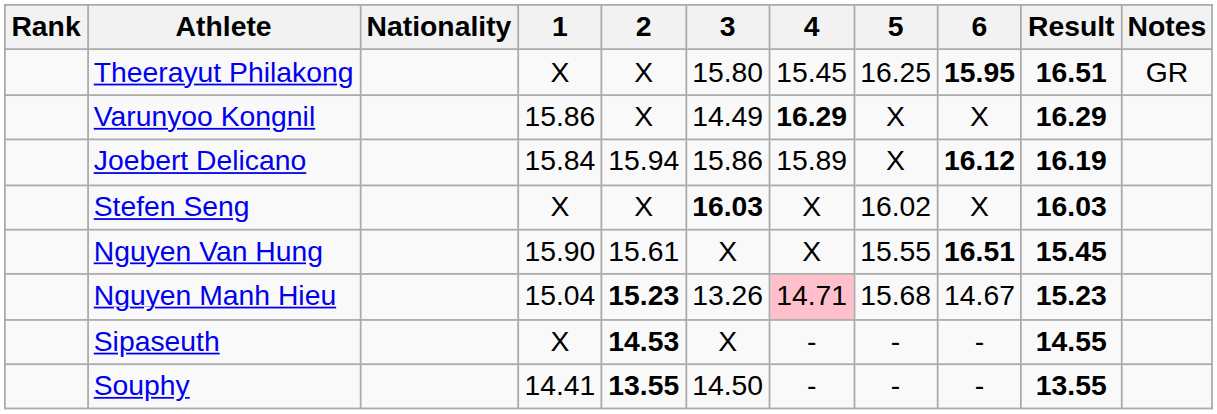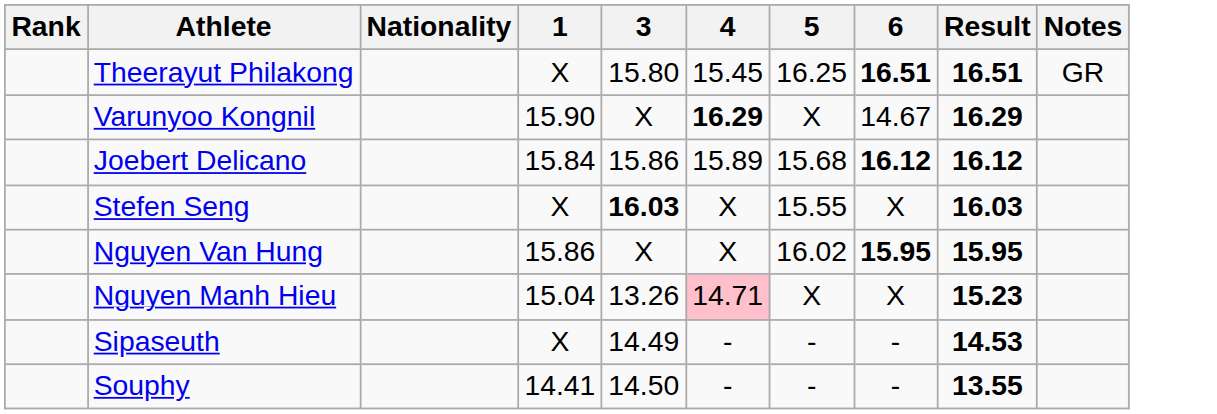 <table class="wikitable sortable" style="text-align:center">
 <tr>
 <th>Rank</th>
 <th>Athlete</th>
 <th>Nationality</th>
 <th>1</th>
-<th>2</th>
 <th>3</th>
 <th>4</th>
 <th>5</th>
 <th>6</th>
 <th>Result</th>
 <th>Notes</th>
 </tr>
 <tr>
 <td></td>
 <td align=left><a href='#'>Theerayut Philakong</a></td>
 <td align=left></td>
 <td>X</td>
-<td>X</td>
 <td>15.80</td>
 <td>15.45</td>
 <td>16.25</td>
-<td><strong>15.95</strong></td>
+<td><strong>16.51</strong></td>
 <td><strong>16.51</strong></td>
 <td>GR</td>
 </tr>
 <tr>
 <td></td>
 <td align=left><a href='#'>Varunyoo Kongnil</a></td>
 <td align=left></td>
-<td>15.86</td>
+<td>15.90</td>
 <td>X</td>
-<td>14.49</td>
 <td><strong>16.29</strong></td>
 <td>X</td>
-<td>X</td>
+<td>14.67</td>
 <td><strong>16.29</strong></td>
 <td></td>
 </tr>
 <tr>
 <td></td>
 <td align=left><a href='#'>Joebert Delicano</a></td>
 <td align=left></td>
 <td>15.84</td>
-<td>15.94</td>
 <td>15.86</td>
 <td>15.89</td>
-<td>X</td>
+<td>15.68</td>
 <td><strong>16.12</strong></td>
-<td><strong>16.19</strong></td>
+<td><strong>16.12</strong></td>
 <td></td>
 </tr>
 <tr>
 <td></td>
 <td align=left><a href='#'>Stefen Seng</a></td>
 <td align=left></td>
 <td>X</td>
-<td>X</td>
 <td><strong>16.03</strong></td>
 <td>X</td>
-<td>16.02</td>
+<td>15.55</td>
 <td>X</td>
 <td><strong>16.03</strong></td>
 <td></td>
 </tr>
 <tr>
 <td></td>
 <td align=left><a href='#'>Nguyen Van Hung</a></td>
 <td align=left></td>
-<td>15.90</td>
-<td>15.61</td>
+<td>15.86</td>
 <td>X</td>
 <td>X</td>
-<td>15.55</td>
-<td><strong>16.51</strong></td>
-<td><strong>15.45</strong></td>
+<td>16.02</td>
+<td><strong>15.95</strong></td>
+<td><strong>15.95</strong></td>
 <td></td>
 </tr>
 <tr>
 <td></td>
 <td align=left><a href='#'>Nguyen Manh Hieu</a></td>
 <td align=left></td>
 <td>15.04</td>
-<td><strong>15.23</strong></td>
 <td>13.26</td>
 <td style="background: pink;">14.71</td>
-<td>15.68</td>
-<td>14.67</td>
+<td>X</td>
+<td>X</td>
 <td><strong>15.23</strong></td>
 <td></td>
 </tr>
 <tr>
 <td></td>
 <td align=left><a href='#'>Sipaseuth</a></td>
 <td align=left></td>
 <td>X</td>
-<td><strong>14.53</strong></td>
-<td>X</td>
+<td>14.49</td>
 <td>-</td>
 <td>-</td>
 <td>-</td>
-<td><strong>14.55</strong></td>
+<td><strong>14.53</strong></td>
 <td></td>
 </tr>
 <tr>
 <td></td>
 <td align=left><a href='#'>Souphy</a></td>
 <td align=left></td>
 <td>14.41</td>
-<td><strong>13.55</strong></td>
 <td>14.50</td>
 <td>-</td>
 <td>-</td>
 <td>-</td>
 <td><strong>13.55</strong></td>
 <td></td>
 </tr>
 </table>
